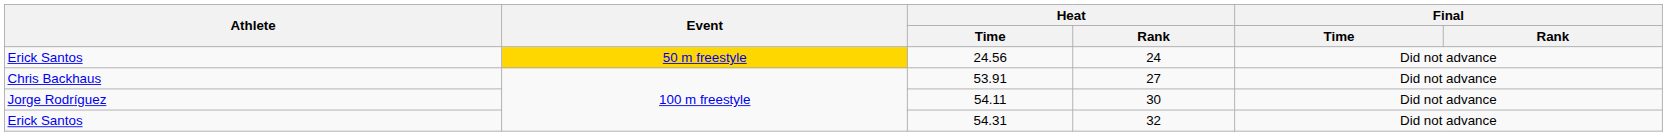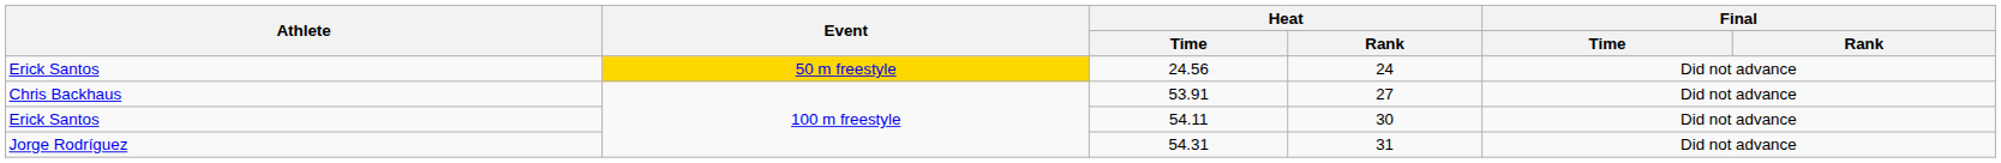 <table class=wikitable style="font-size:95%" width="95%">
 <tr>
 <th rowspan="2">Athlete</th>
 <th rowspan="2">Event</th>
 <th colspan="2">Heat</th>
 <th colspan="2">Final</th>
 </tr>
 <tr>
 <th>Time</th>
 <th>Rank</th>
 <th>Time</th>
 <th>Rank</th>
 </tr>
 <tr>
 <td width=30%><a href='#'>Erick Santos</a></td>
 <td align=center style="background: gold;"><a href='#'>50 m freestyle</a></td>
 <td align=center>24.56</td>
 <td align=center>24</td>
 <td colspan=2 align=center>Did not advance</td>
 </tr>
 <tr>
 <td width=30%><a href='#'>Chris Backhaus</a></td>
 <td rowspan=3 align=center><a href='#'>100 m freestyle</a></td>
 <td align=center>53.91</td>
 <td align=center>27</td>
 <td colspan=2 align=center>Did not advance</td>
 </tr>
 <tr>
-<td width=30%><a href='#'>Jorge Rodríguez</a></td>
+<td width=30%><a href='#'>Erick Santos</a></td>
 <td align=center>54.11</td>
 <td align=center>30</td>
 <td colspan=2 align=center>Did not advance</td>
 </tr>
 <tr>
-<td width=30%><a href='#'>Erick Santos</a></td>
+<td width=30%><a href='#'>Jorge Rodríguez</a></td>
 <td align=center>54.31</td>
-<td align=center>32</td>
+<td align=center>31</td>
 <td colspan=2 align=center>Did not advance</td>
 </tr>
 </table>
